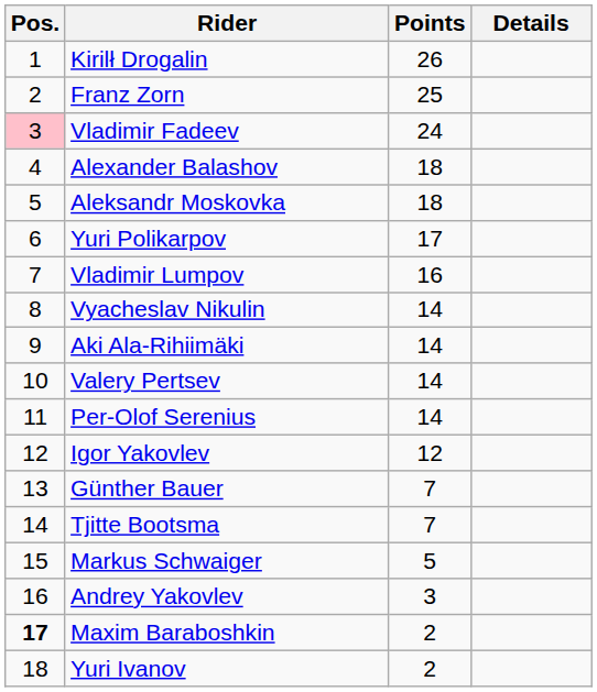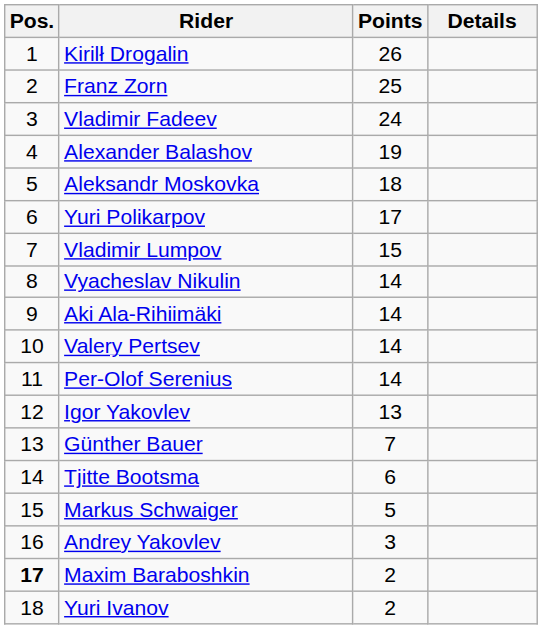 <table class=wikitable style="font-size:93%;">
 <tr>
 <th width=25px>Pos.</th>
 <th width=200px>Rider</th>
 <th width=40px>Points</th>
 <th width=70px>Details</th>
 </tr>
 <tr align=center >
 <td>1</td>
 <td align=left> <a href='#'>Kirilł Drogalin</a></td>
 <td>26</td>
 <td></td>
 </tr>
 <tr align=center >
 <td>2</td>
 <td align=left> <a href='#'>Franz Zorn</a></td>
 <td>25</td>
 <td></td>
 </tr>
 <tr align=center >
-<td style="background: pink;">3</td>
+<td>3</td>
 <td align=left> <a href='#'>Vladimir Fadeev</a></td>
 <td>24</td>
 <td></td>
 </tr>
 <tr align=center >
 <td>4</td>
 <td align=left> <a href='#'>Alexander Balashov</a></td>
-<td>18</td>
+<td>19</td>
 <td></td>
 </tr>
 <tr align=center >
 <td>5</td>
 <td align=left> <a href='#'>Aleksandr Moskovka</a></td>
 <td>18</td>
 <td></td>
 </tr>
 <tr align=center>
 <td>6</td>
 <td align=left> <a href='#'>Yuri Polikarpov</a></td>
 <td>17</td>
 <td></td>
 </tr>
 <tr align=center>
 <td>7</td>
 <td align=left> <a href='#'>Vladimir Lumpov</a></td>
-<td>16</td>
+<td>15</td>
 <td></td>
 </tr>
 <tr align=center>
 <td>8</td>
 <td align=left>  <a href='#'>Vyacheslav Nikulin</a></td>
 <td>14</td>
 <td></td>
 </tr>
 <tr align=center>
 <td>9</td>
 <td align=left>  <a href='#'>Aki Ala-Rihiimäki</a></td>
 <td>14</td>
 <td></td>
 </tr>
 <tr align=center>
 <td>10</td>
 <td align=left> <a href='#'>Valery Pertsev</a></td>
 <td>14</td>
 <td></td>
 </tr>
 <tr align=center>
 <td>11</td>
 <td align=left> <a href='#'>Per-Olof Serenius</a></td>
 <td>14</td>
 <td></td>
 </tr>
 <tr align=center>
 <td>12</td>
 <td align=left> <a href='#'>Igor Yakovlev</a></td>
-<td>12</td>
+<td>13</td>
 <td></td>
 </tr>
 <tr align=center>
 <td>13</td>
 <td align=left> <a href='#'>Günther Bauer</a></td>
 <td>7</td>
 <td></td>
 </tr>
 <tr align=center>
 <td>14</td>
 <td align=left> <a href='#'>Tjitte Bootsma</a></td>
-<td>7</td>
+<td>6</td>
 <td></td>
 </tr>
 <tr align=center>
 <td>15</td>
 <td align=left> <a href='#'>Markus Schwaiger</a></td>
 <td>5</td>
 <td></td>
 </tr>
 <tr align=center>
 <td>16</td>
 <td align=left> <a href='#'>Andrey Yakovlev</a></td>
 <td>3</td>
 <td></td>
 </tr>
 <tr align=center>
 <td><strong>17</strong></td>
 <td align=left> <a href='#'>Maxim Baraboshkin</a></td>
 <td>2</td>
 <td></td>
 </tr>
 <tr align=center>
 <td>18</td>
 <td align=left> <a href='#'>Yuri Ivanov</a></td>
 <td>2</td>
 <td></td>
 </tr>
 </table>
